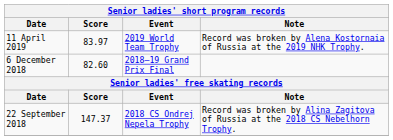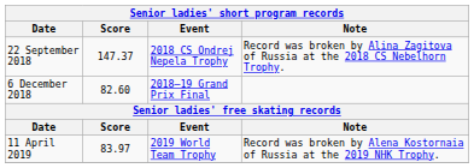 <table class="wikitable sortable">
 <tr>
 <th colspan=4 align=center><a href='#'>Senior ladies' short program records</a></th>
 </tr>
 <tr>
 <th>Date</th>
 <th style="width:80px;">Score</th>
 <th>Event</th>
 <th>Note</th>
 </tr>
 <tr>
-<td>11 April 2019</td>
-<td style="text-align:center;">83.97</td>
-<td><a href='#'>2019 World Team Trophy</a></td>
-<td>Record was broken by <a href='#'>Alena Kostornaia</a> of Russia at the <a href='#'>2019 NHK Trophy</a>.</td>
+<td>22 September 2018</td>
+<td style="text-align:center;">147.37</td>
+<td><a href='#'>2018 CS Ondrej Nepela Trophy</a></td>
+<td>Record was broken by <a href='#'>Alina Zagitova</a> of Russia at the <a href='#'>2018 CS Nebelhorn Trophy</a>.</td>
 </tr>
 <tr>
 <td>6 December 2018</td>
 <td style="text-align:center;">82.60</td>
 <td><a href='#'>2018–19 Grand Prix Final</a></td>
 <td></td>
 </tr>
 <tr>
 <th colspan=4 align=center><a href='#'>Senior ladies' free skating records</a></th>
 </tr>
 <tr>
 <th>Date</th>
 <th style="width:80px;">Score</th>
 <th>Event</th>
 <th>Note</th>
 </tr>
 <tr>
-<td>22 September 2018</td>
-<td style="text-align:center;">147.37</td>
-<td><a href='#'>2018 CS Ondrej Nepela Trophy</a></td>
-<td>Record was broken by <a href='#'>Alina Zagitova</a> of Russia at the <a href='#'>2018 CS Nebelhorn Trophy</a>.</td>
+<td>11 April 2019</td>
+<td style="text-align:center;">83.97</td>
+<td><a href='#'>2019 World Team Trophy</a></td>
+<td>Record was broken by <a href='#'>Alena Kostornaia</a> of Russia at the <a href='#'>2019 NHK Trophy</a>.</td>
 </tr>
 <tr>
 </tr>
 </table>
